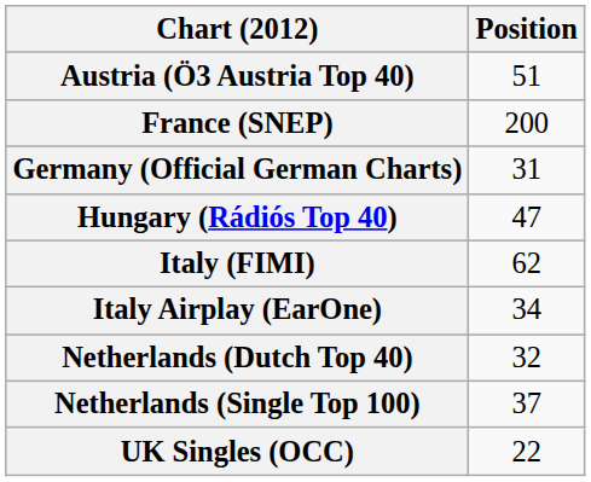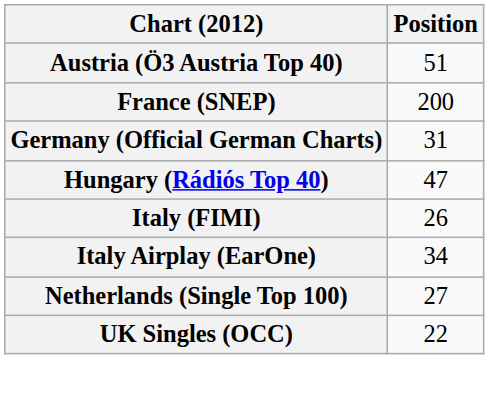 <table class="wikitable plainrowheaders sortable">
 <tr>
 <th scope="col">Chart (2012)</th>
 <th scope="col">Position</th>
 </tr>
 <tr>
 <th scope="row">Austria (Ö3 Austria Top 40)</th>
 <td style="text-align:center;">51</td>
 </tr>
 <tr>
 <th scope="row">France (SNEP)</th>
 <td style="text-align:center;">200</td>
 </tr>
 <tr>
 <th scope="row">Germany (Official German Charts)</th>
 <td style="text-align:center;">31</td>
 </tr>
 <tr>
 <th scope="row">Hungary (<a href='#'>Rádiós Top 40</a>)</th>
 <td style="text-align:center;">47</td>
 </tr>
 <tr>
 <th scope="row">Italy (FIMI)</th>
-<td style="text-align:center;">62</td>
+<td style="text-align:center;">26</td>
 </tr>
 <tr>
 <th scope="row">Italy Airplay (EarOne)</th>
 <td style="text-align:center;">34</td>
 </tr>
 <tr>
-<th scope="row">Netherlands (Dutch Top 40)</th>
-<td style="text-align:center;">32</td>
-</tr>
-<tr>
 <th scope="row">Netherlands (Single Top 100)</th>
-<td style="text-align:center;">37</td>
+<td style="text-align:center;">27</td>
 </tr>
 <tr>
 <th scope="row">UK Singles (OCC)</th>
 <td style="text-align:center;">22</td>
 </tr>
 </table>
